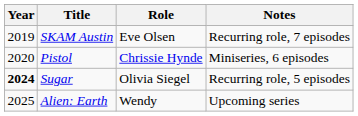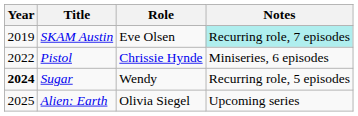 <table class="wikitable sortable">
 <tr>
 <th>Year</th>
 <th>Title</th>
 <th>Role</th>
 <th class="unsortable">Notes</th>
 </tr>
 <tr>
 <td>2019</td>
 <td><em><a href='#'>SKAM Austin</a></em></td>
 <td>Eve Olsen</td>
-<td>Recurring role, 7 episodes</td>
+<td style="background: paleturquoise;">Recurring role, 7 episodes</td>
 </tr>
 <tr>
-<td>2020</td>
+<td>2022</td>
 <td><em><a href='#'>Pistol</a></em></td>
 <td><a href='#'>Chrissie Hynde</a></td>
 <td>Miniseries, 6 episodes</td>
 </tr>
 <tr>
 <td><strong>2024</strong></td>
 <td><em><a href='#'>Sugar</a></em></td>
-<td>Olivia Siegel</td>
+<td>Wendy</td>
 <td>Recurring role, 5 episodes</td>
 </tr>
 <tr>
 <td>2025</td>
 <td><em><a href='#'>Alien: Earth</a></em></td>
-<td>Wendy</td>
+<td>Olivia Siegel</td>
 <td>Upcoming series</td>
 </tr>
 </table>
